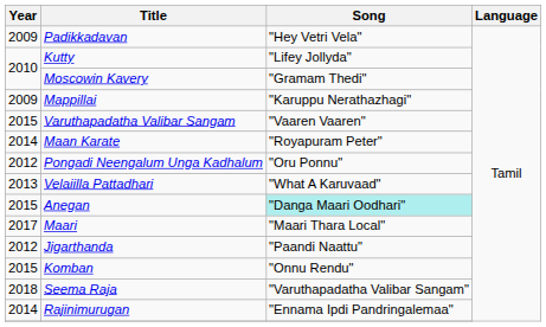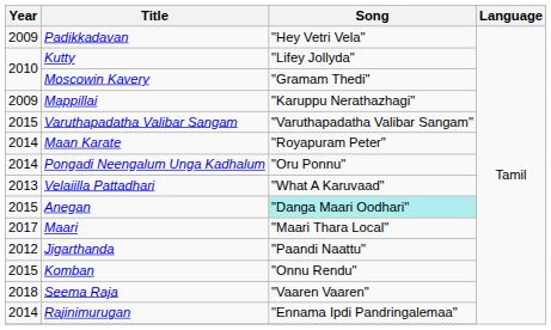 <table class="wikitable">
 <tr>
 <th>Year</th>
 <th>Title</th>
 <th>Song</th>
 <th>Language</th>
 </tr>
 <tr>
 <td>2009</td>
 <td><em><a href='#'>Padikkadavan</a></em></td>
 <td>"Hey Vetri Vela"</td>
 <td rowspan="15" style="text-align:center;">Tamil</td>
 </tr>
 <tr>
 <td rowspan="2">2010</td>
 <td><em><a href='#'>Kutty</a></em></td>
 <td>"Lifey Jollyda"</td>
 </tr>
 <tr>
 <td><em><a href='#'>Moscowin Kavery</a></em></td>
 <td>"Gramam Thedi"</td>
 </tr>
 <tr>
 <td>2009</td>
 <td><em><a href='#'>Mappillai</a></em></td>
 <td>"Karuppu Nerathazhagi"</td>
 </tr>
 <tr>
 <td>2015</td>
 <td><em><a href='#'>Varuthapadatha Valibar Sangam</a></em></td>
-<td>"Vaaren Vaaren"</td>
+<td>"Varuthapadatha Valibar Sangam"</td>
 </tr>
 <tr>
 <td>2014</td>
 <td><em><a href='#'>Maan Karate</a></em></td>
 <td>"Royapuram Peter"</td>
 </tr>
 <tr>
-<td>2012</td>
+<td>2014</td>
 <td><em><a href='#'>Pongadi Neengalum Unga Kadhalum</a></em></td>
 <td>"Oru Ponnu"</td>
 </tr>
 <tr>
 <td>2013</td>
 <td><em><a href='#'>Velaiilla Pattadhari</a></em></td>
 <td>"What A Karuvaad"</td>
 </tr>
 <tr>
 <td>2015</td>
 <td><em><a href='#'>Anegan</a></em></td>
 <td style="background: paleturquoise;">"Danga Maari Oodhari"</td>
 </tr>
 <tr>
 <td>2017</td>
 <td><em><a href='#'>Maari</a></em></td>
 <td>"Maari Thara Local"</td>
 </tr>
 <tr>
 <td>2012</td>
 <td><em><a href='#'>Jigarthanda</a></em></td>
 <td>"Paandi Naattu"</td>
 </tr>
 <tr>
 <td>2015</td>
 <td><em><a href='#'>Komban</a></em></td>
 <td>"Onnu Rendu"</td>
 </tr>
 <tr>
 <td>2018</td>
 <td><em><a href='#'>Seema Raja</a></em></td>
-<td>"Varuthapadatha Valibar Sangam"</td>
+<td>"Vaaren Vaaren"</td>
 </tr>
 <tr>
 <td>2014</td>
 <td><em><a href='#'>Rajinimurugan</a></em></td>
 <td>"Ennama Ipdi Pandringalemaa"</td>
 </tr>
 <tr>
 </tr>
 </table>
